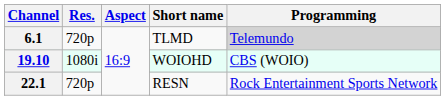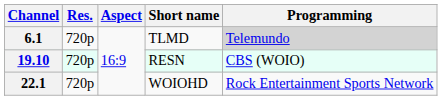 <table class="wikitable">
 <tr>
 <th scope="col"><a href='#'>Channel</a></th>
 <th scope="col"><a href='#'>Res.</a></th>
 <th scope="col"><a href='#'>Aspect</a></th>
 <th scope="col">Short name</th>
 <th scope="col">Programming</th>
 </tr>
 <tr>
 <th scope="row">6.1</th>
 <td>720p</td>
 <td rowspan="3"><a href='#'>16:9</a></td>
 <td>TLMD</td>
 <td style="background: lightgrey;"><a href='#'>Telemundo</a></td>
 </tr>
 <tr style="background-color: #E6FFF7;">
 <th scope="row"><a href='#'>19.10</a></th>
-<td>1080i</td>
-<td>WOIOHD</td>
+<td>720p</td>
+<td>RESN</td>
 <td><a href='#'>CBS</a> (WOIO)</td>
 </tr>
 <tr>
 <th scope="row">22.1</th>
 <td>720p</td>
-<td>RESN</td>
+<td>WOIOHD</td>
 <td><a href='#'>Rock Entertainment Sports Network</a></td>
 </tr>
 </table>
